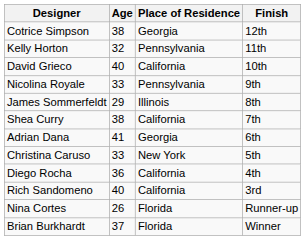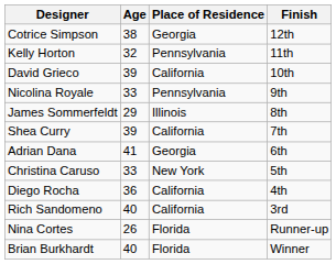 <table class="wikitable sortable">
 <tr>
 <th>Designer</th>
 <th>Age</th>
 <th>Place of Residence</th>
 <th>Finish</th>
 </tr>
 <tr>
 <td>Cotrice Simpson</td>
 <td>38</td>
 <td>Georgia</td>
 <td>12th</td>
 </tr>
 <tr>
 <td>Kelly Horton</td>
 <td>32</td>
 <td>Pennsylvania</td>
 <td>11th</td>
 </tr>
 <tr>
 <td>David Grieco</td>
-<td>40</td>
+<td>39</td>
 <td>California</td>
 <td>10th</td>
 </tr>
 <tr>
 <td>Nicolina Royale</td>
 <td>33</td>
 <td>Pennsylvania</td>
 <td>9th</td>
 </tr>
 <tr>
 <td>James Sommerfeldt</td>
 <td>29</td>
 <td>Illinois</td>
 <td>8th</td>
 </tr>
 <tr>
 <td>Shea Curry</td>
-<td>38</td>
+<td>39</td>
 <td>California</td>
 <td>7th</td>
 </tr>
 <tr>
 <td>Adrian Dana</td>
 <td>41</td>
 <td>Georgia</td>
 <td>6th</td>
 </tr>
 <tr>
 <td>Christina Caruso</td>
 <td>33</td>
 <td>New York</td>
 <td>5th</td>
 </tr>
 <tr>
 <td>Diego Rocha</td>
 <td>36</td>
 <td>California</td>
 <td>4th</td>
 </tr>
 <tr>
 <td>Rich Sandomeno</td>
 <td>40</td>
 <td>California</td>
 <td>3rd</td>
 </tr>
 <tr>
 <td>Nina Cortes</td>
 <td>26</td>
 <td>Florida</td>
 <td>Runner-up</td>
 </tr>
 <tr>
 <td>Brian Burkhardt</td>
-<td>37</td>
+<td>40</td>
 <td>Florida</td>
 <td>Winner</td>
 </tr>
 </table>
